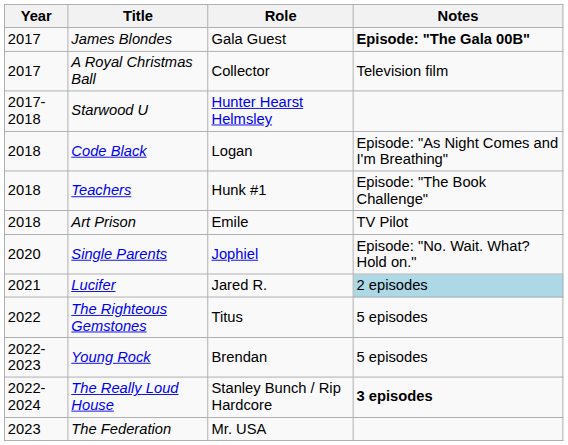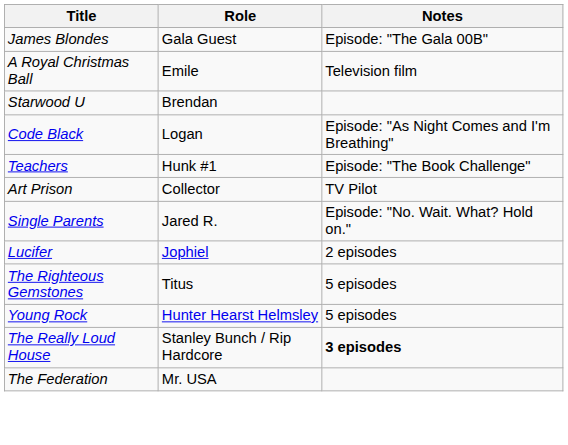 <table class="wikitable sortable">
 <tr>
-<th>Year</th>
 <th>Title</th>
 <th>Role</th>
 <th>Notes</th>
 </tr>
 <tr>
-<td>2017</td>
 <td><em>James Blondes</em></td>
 <td>Gala Guest</td>
-<td><strong>Episode: "The Gala 00B"</strong></td>
+<td>Episode: "The Gala 00B"</td>
 </tr>
 <tr>
-<td>2017</td>
 <td><em>A Royal Christmas Ball</em></td>
-<td>Collector</td>
+<td>Emile</td>
 <td>Television film</td>
 </tr>
 <tr>
-<td>2017-2018</td>
 <td><em>Starwood U</em></td>
-<td><a href='#'>Hunter Hearst Helmsley</a></td>
+<td>Brendan</td>
 <td></td>
 </tr>
 <tr>
-<td>2018</td>
 <td><em><a href='#'>Code Black</a></em></td>
 <td>Logan</td>
 <td>Episode: "As Night Comes and I'm Breathing"</td>
 </tr>
 <tr>
-<td>2018</td>
 <td><em><a href='#'>Teachers</a></em></td>
 <td>Hunk #1</td>
 <td>Episode: "The Book Challenge"</td>
 </tr>
 <tr>
-<td>2018</td>
 <td><em>Art Prison</em></td>
-<td>Emile</td>
+<td>Collector</td>
 <td>TV Pilot</td>
 </tr>
 <tr>
-<td>2020</td>
 <td><em><a href='#'>Single Parents</a></em></td>
-<td><a href='#'>Jophiel</a></td>
+<td>Jared R.</td>
 <td>Episode: "No. Wait. What? Hold on."</td>
 </tr>
 <tr>
-<td>2021</td>
 <td><em><a href='#'>Lucifer</a></em></td>
-<td>Jared R.</td>
-<td style="background: lightblue;">2 episodes</td>
+<td><a href='#'>Jophiel</a></td>
+<td>2 episodes</td>
 </tr>
 <tr>
-<td>2022</td>
 <td><em><a href='#'>The Righteous Gemstones</a></em></td>
 <td>Titus</td>
 <td>5 episodes</td>
 </tr>
 <tr>
-<td>2022-2023</td>
 <td><em><a href='#'>Young Rock</a></em></td>
-<td>Brendan</td>
+<td><a href='#'>Hunter Hearst Helmsley</a></td>
 <td>5 episodes</td>
 </tr>
 <tr>
-<td>2022-2024</td>
 <td><em><a href='#'>The Really Loud House</a></em></td>
 <td>Stanley Bunch / Rip Hardcore</td>
 <td><strong>3 episodes</strong></td>
 </tr>
 <tr>
-<td>2023</td>
 <td><em>The Federation</em></td>
 <td>Mr. USA</td>
 <td></td>
 </tr>
 </table>
